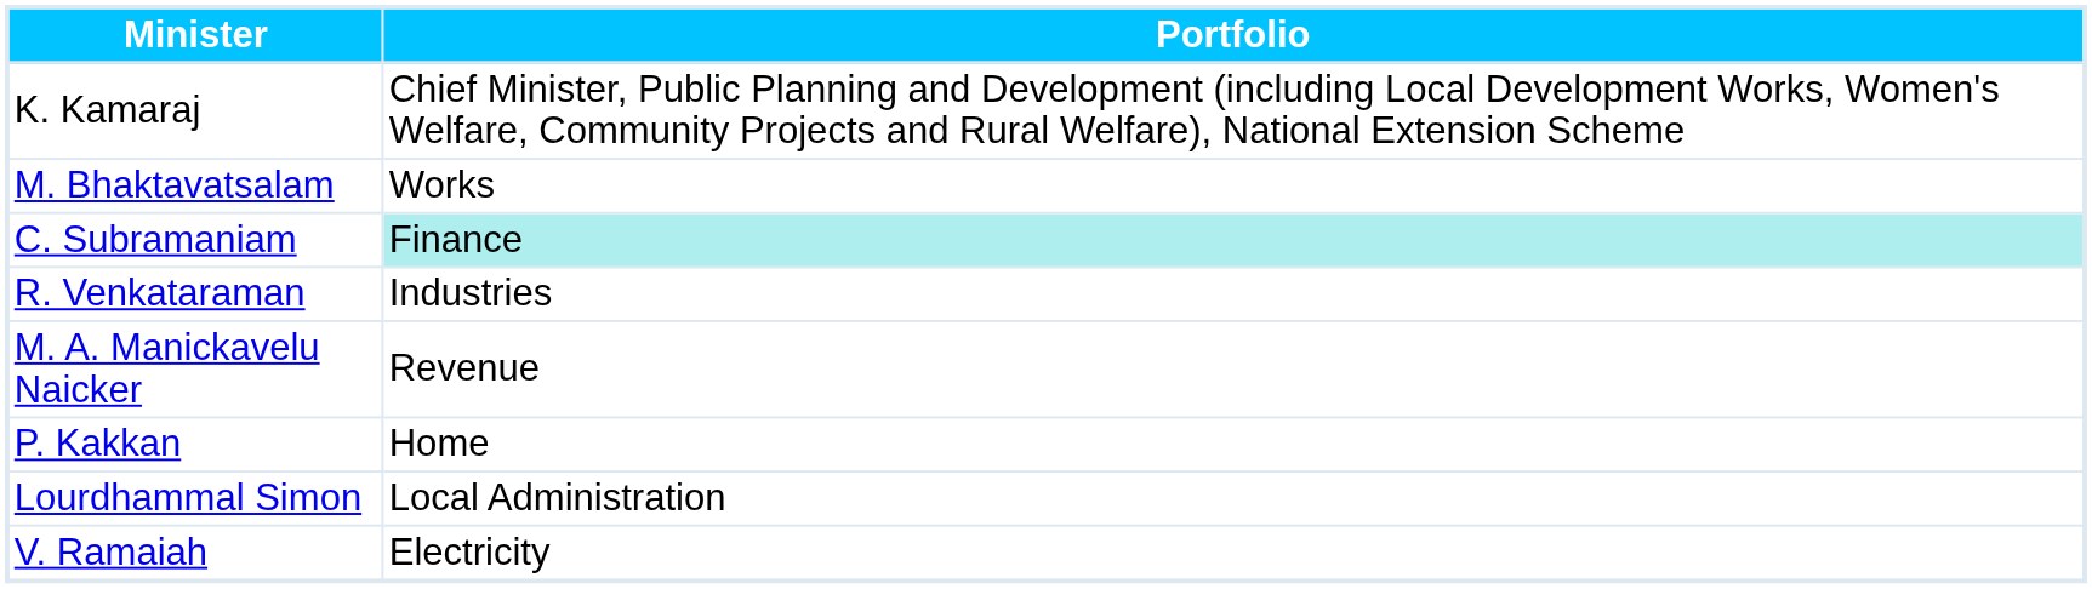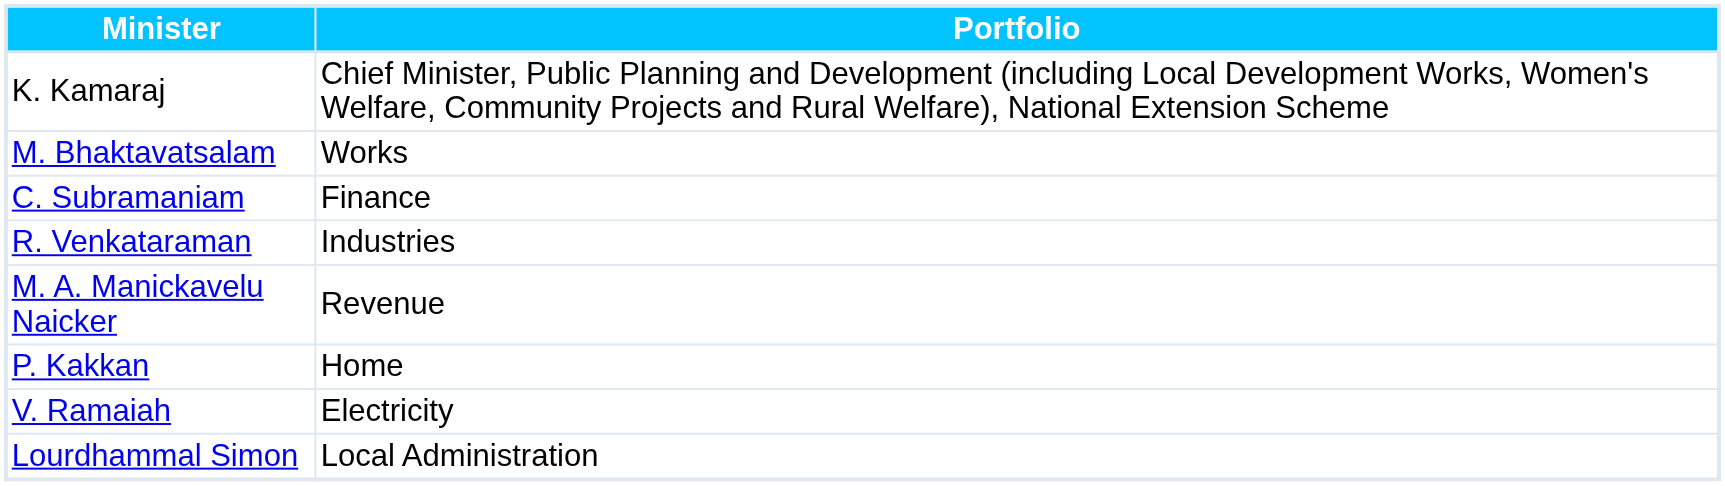 <table width="70%" cellpadding="2" cellspacing="0" border="1" style="border-collapse: collapse; border: 2px #DEE8F1 solid;">
 <tr>
 <th style="background-color:#00c3ff; color:white">Minister</th>
 <th style="background-color:#00c3ff; color:white">Portfolio</th>
 </tr>
 <tr>
 </tr>
 <tr>
 <td>K. Kamaraj</td>
 <td>Chief Minister, Public Planning and Development (including Local Development Works, Women's Welfare, Community Projects and Rural Welfare), National Extension Scheme</td>
 </tr>
 <tr>
 <td><a href='#'>M. Bhaktavatsalam</a></td>
 <td>Works</td>
 </tr>
 <tr>
 <td><a href='#'>C. Subramaniam</a></td>
-<td style="background: paleturquoise;">Finance</td>
+<td>Finance</td>
 </tr>
 <tr>
 <td><a href='#'>R. Venkataraman</a></td>
 <td>Industries</td>
 </tr>
 <tr>
 <td><a href='#'>M. A. Manickavelu Naicker</a></td>
 <td>Revenue</td>
 </tr>
 <tr>
 <td><a href='#'>P. Kakkan</a></td>
 <td>Home</td>
 </tr>
 <tr>
+<td><a href='#'>V. Ramaiah</a></td>
+<td>Electricity</td>
+</tr>
+<tr>
 <td><a href='#'>Lourdhammal Simon</a></td>
 <td>Local Administration</td>
 </tr>
-<tr>
-<td><a href='#'>V. Ramaiah</a></td>
-<td>Electricity</td>
-</tr>
 </table>
